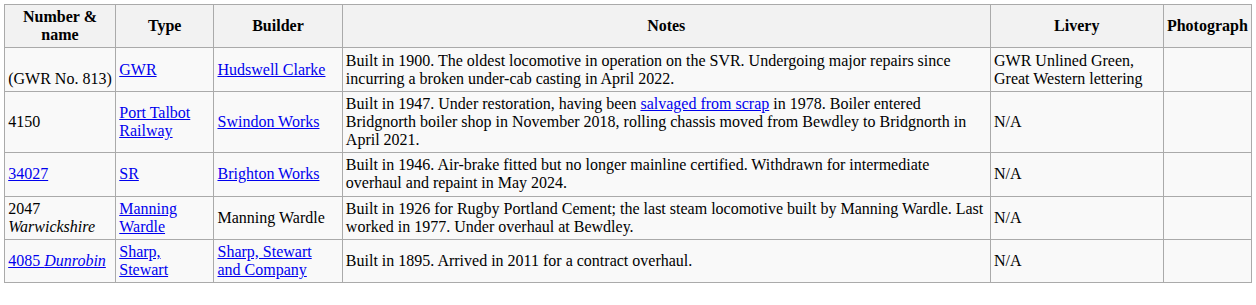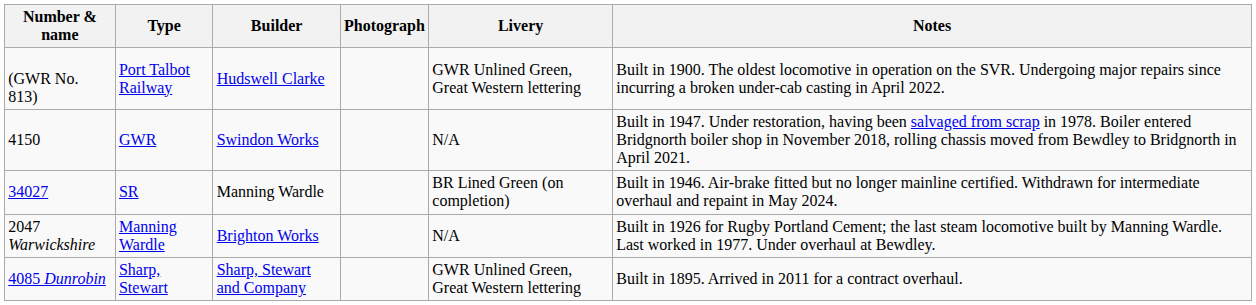 <table class="wikitable">
 <tr>
 <th>Number & name</th>
 <th>Type</th>
 <th>Builder</th>
+<th>Photograph</th>
+<th>Livery</th>
 <th>Notes</th>
-<th>Livery</th>
-<th>Photograph</th>
 </tr>
 <tr>
 <td><br>(GWR No. 813)</td>
-<td><a href='#'>GWR </a> </td>
+<td><a href='#'>Port Talbot Railway</a> </td>
 <td><a href='#'>Hudswell Clarke</a></td>
+<td></td>
+<td>GWR Unlined Green, Great Western lettering</td>
 <td>Built in 1900. The oldest locomotive in operation on the SVR. Undergoing major repairs since incurring a broken under-cab casting in April 2022.</td>
-<td>GWR Unlined Green, Great Western lettering</td>
-<td></td>
 </tr>
 <tr>
 <td>4150</td>
-<td><a href='#'>Port Talbot Railway</a> </td>
+<td><a href='#'>GWR </a> </td>
 <td><a href='#'>Swindon Works</a></td>
+<td></td>
+<td>N/A</td>
 <td>Built in 1947. Under restoration, having been <a href='#'>salvaged from scrap</a> in 1978. Boiler entered Bridgnorth boiler shop in November 2018, rolling chassis moved from Bewdley to Bridgnorth in April 2021.</td>
-<td>N/A</td>
-<td></td>
 </tr>
 <tr>
 <td><a href='#'>34027 </a></td>
 <td><a href='#'>SR </a> </td>
-<td><a href='#'>Brighton Works</a></td>
+<td>Manning Wardle</td>
+<td></td>
+<td>BR Lined Green (on completion)</td>
 <td>Built in 1946. Air-brake fitted but no longer mainline certified. Withdrawn for intermediate overhaul and repaint in May 2024.</td>
-<td>N/A</td>
-<td></td>
 </tr>
 <tr>
 <td>2047 <em>Warwickshire</em></td>
 <td><a href='#'>Manning Wardle</a> </td>
-<td>Manning Wardle</td>
+<td><a href='#'>Brighton Works</a></td>
+<td></td>
+<td>N/A</td>
 <td>Built in 1926 for Rugby Portland Cement; the last steam locomotive built by Manning Wardle. Last worked in 1977. Under overhaul at Bewdley.</td>
-<td>N/A</td>
-<td></td>
 </tr>
 <tr>
 <td><a href='#'>4085 <em>Dunrobin</em></a></td>
 <td><a href='#'>Sharp, Stewart</a> </td>
 <td><a href='#'>Sharp, Stewart and Company</a></td>
+<td></td>
+<td>GWR Unlined Green, Great Western lettering</td>
 <td>Built in 1895. Arrived in 2011 for a contract overhaul.</td>
-<td>N/A</td>
-<td></td>
 </tr>
 </table>
